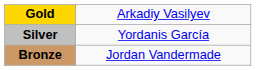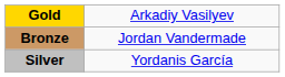 <table class="wikitable" style="text-align:center; " width="35%">
 <tr>
 <td bgcolor="gold"><strong>Gold</strong></td>
 <td><a href='#'>Arkadiy Vasilyev</a><br>  <small><em></em></small></td>
 </tr>
 <tr>
+<td bgcolor="CC9966"><strong>Bronze</strong></td>
+<td><a href='#'>Jordan Vandermade</a><br>  <small><em></em></small></td>
+</tr>
+<tr>
 <td bgcolor="silver"><strong>Silver</strong></td>
 <td><a href='#'>Yordanis García</a><br>  <small><em></em></small></td>
 </tr>
-<tr>
-<td bgcolor="CC9966"><strong>Bronze</strong></td>
-<td><a href='#'>Jordan Vandermade</a><br>  <small><em></em></small></td>
-</tr>
 </table>
